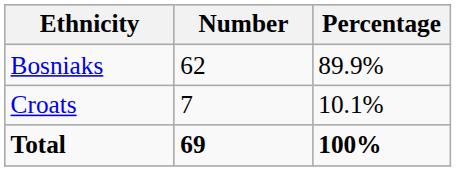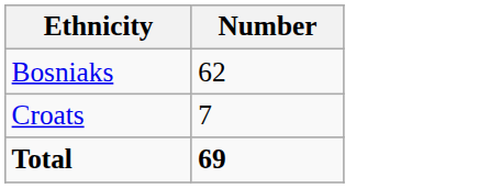 <table class="wikitable">
 <tr>
 <th width="100px">Ethnicity</th>
 <th width="80px">Number</th>
-<th width="80px">Percentage</th>
 </tr>
 <tr>
 <td><a href='#'>Bosniaks</a></td>
 <td>62</td>
-<td>89.9%</td>
 </tr>
 <tr>
 <td><a href='#'>Croats</a></td>
 <td>7</td>
-<td>10.1%</td>
 </tr>
 <tr>
 <td><strong>Total</strong></td>
 <td><strong>69</strong></td>
-<td><strong>100%</strong></td>
 </tr>
 </table>
